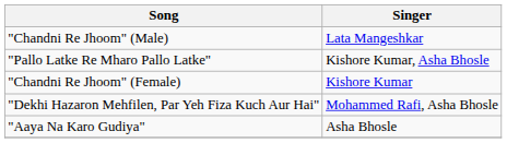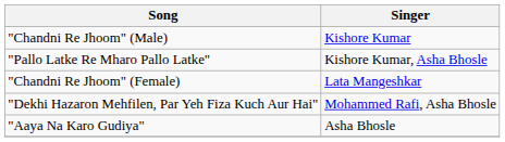 <table class="wikitable">
 <tr>
 <th>Song</th>
 <th>Singer</th>
 </tr>
 <tr>
 <td>"Chandni Re Jhoom" (Male)</td>
-<td><a href='#'>Lata Mangeshkar</a></td>
+<td><a href='#'>Kishore Kumar</a></td>
 </tr>
 <tr>
 <td>"Pallo Latke Re Mharo Pallo Latke"</td>
 <td>Kishore Kumar, <a href='#'>Asha Bhosle</a></td>
 </tr>
 <tr>
 <td>"Chandni Re Jhoom" (Female)</td>
-<td><a href='#'>Kishore Kumar</a></td>
+<td><a href='#'>Lata Mangeshkar</a></td>
 </tr>
 <tr>
 <td>"Dekhi Hazaron Mehfilen, Par Yeh Fiza Kuch Aur Hai"</td>
 <td><a href='#'>Mohammed Rafi</a>, Asha Bhosle</td>
 </tr>
 <tr>
 <td>"Aaya Na Karo Gudiya"</td>
 <td>Asha Bhosle</td>
 </tr>
 <tr>
 </tr>
 </table>
